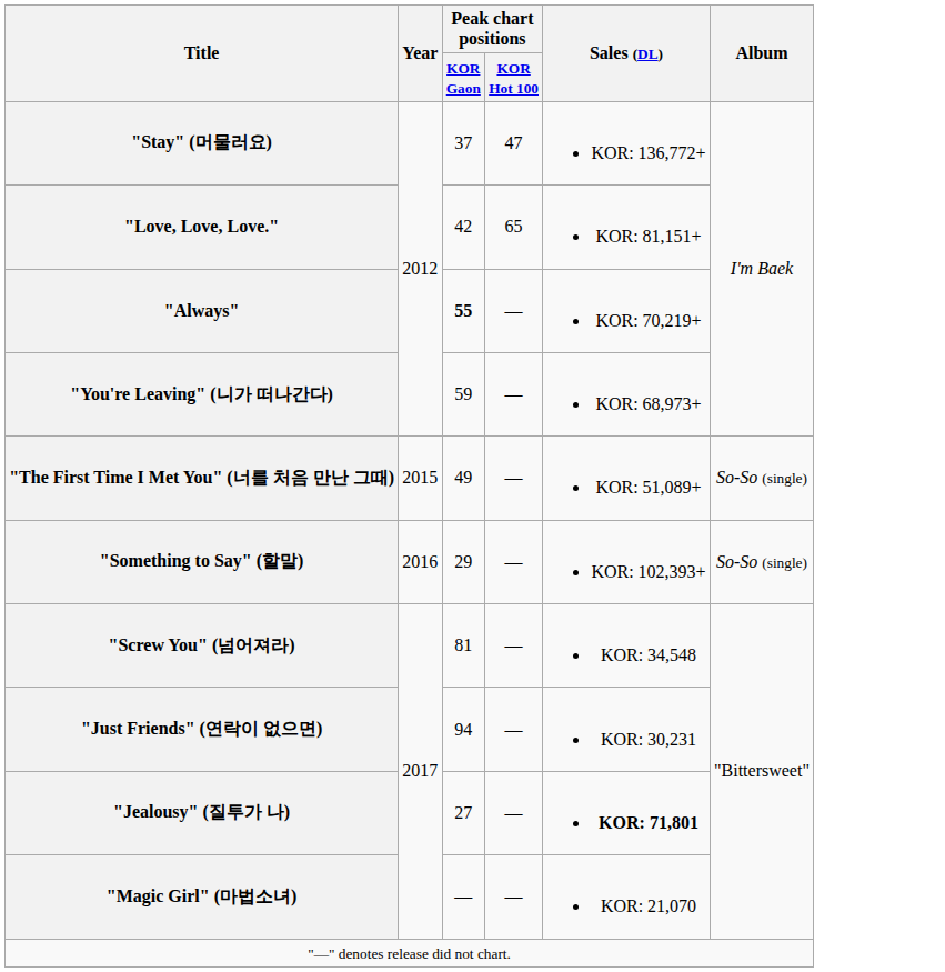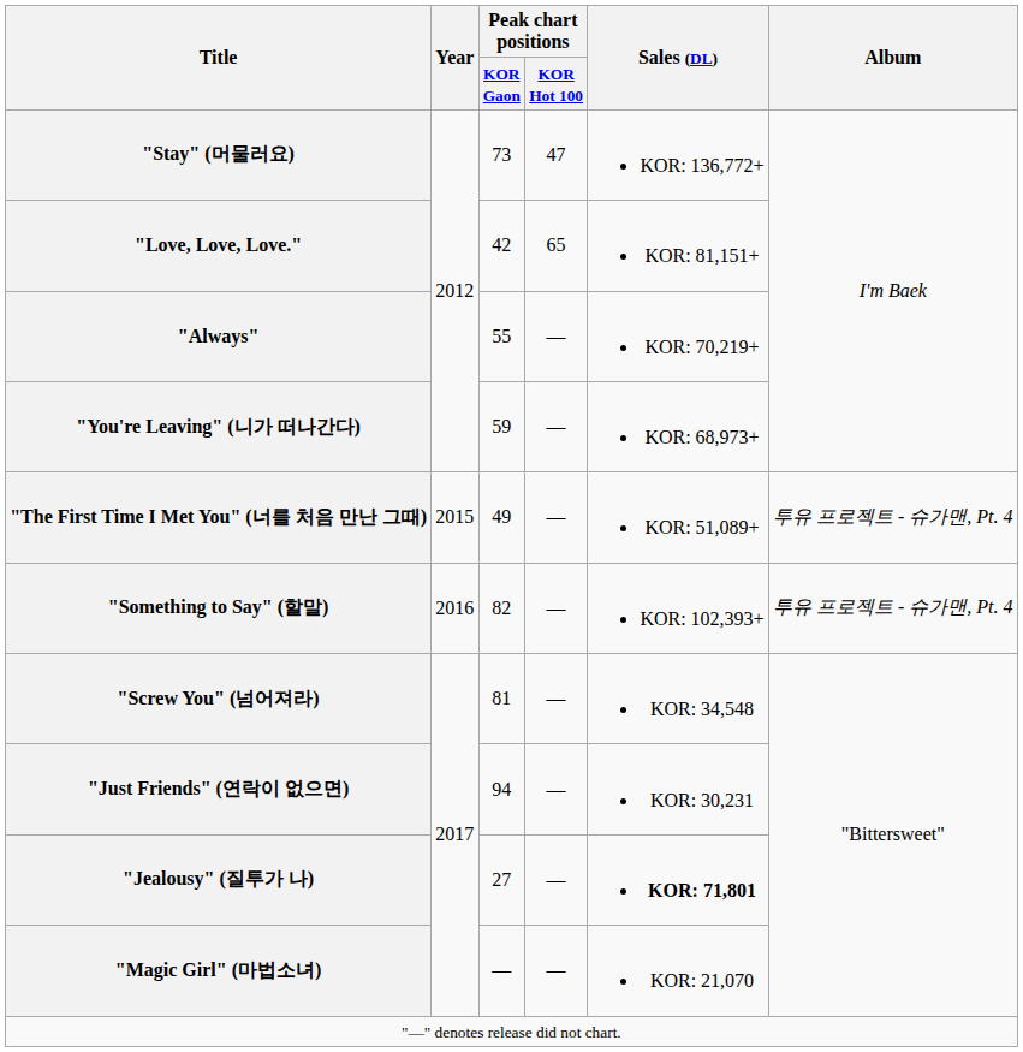 <table class="wikitable plainrowheaders" style="text-align:center;">
 <tr>
 <th scope="col" rowspan="2">Title</th>
 <th scope="col" rowspan="2">Year</th>
 <th scope="col" colspan="2" style="width:5em;">Peak chart positions</th>
 <th scope="col" rowspan="2">Sales <small>(<a href='#'>DL</a>)</small></th>
 <th scope="col" rowspan="2">Album</th>
 </tr>
 <tr>
 <th><small><a href='#'>KOR<br>Gaon</a><br></small></th>
 <th><small><a href='#'>KOR<br>Hot 100</a><br></small></th>
 </tr>
 <tr>
 <th scope="row">"Stay" (머물러요)</th>
 <td rowspan="4">2012</td>
-<td>37</td>
+<td>73</td>
 <td>47</td>
 <td><br><ul><li>KOR: 136,772+</li></ul></td>
 <td rowspan="4"><em>I'm Baek</em></td>
 </tr>
 <tr>
 <th scope="row">"Love, Love, Love."</th>
 <td>42</td>
 <td>65</td>
 <td><br><ul><li>KOR: 81,151+</li></ul></td>
 </tr>
 <tr>
 <th scope="row">"Always"<br></th>
-<td><strong>55</strong></td>
+<td>55</td>
 <td>—</td>
 <td><br><ul><li>KOR: 70,219+</li></ul></td>
 </tr>
 <tr>
 <th scope="row">"You're Leaving" (니가 떠나간다)</th>
 <td>59</td>
 <td>—</td>
 <td><br><ul><li>KOR: 68,973+</li></ul></td>
 </tr>
 <tr>
 <th scope="row">"The First Time I Met You" (너를 처음 만난 그때)<br></th>
 <td>2015</td>
 <td>49</td>
 <td>—</td>
 <td><br><ul><li>KOR: 51,089+</li></ul></td>
-<td><em>So-So</em> <small>(single)</small></td>
+<td><em>투유 프로젝트 - 슈가맨, Pt. 4</em></td>
 </tr>
 <tr>
 <th scope="row">"Something to Say" (할말)</th>
 <td>2016</td>
-<td>29</td>
+<td>82</td>
 <td>—</td>
 <td><br><ul><li>KOR: 102,393+</li></ul></td>
-<td><em>So-So</em> <small>(single)</small></td>
+<td><em>투유 프로젝트 - 슈가맨, Pt. 4</em></td>
 </tr>
 <tr>
 <th scope="row">"Screw You" (넘어져라)</th>
 <td rowspan="4">2017</td>
 <td>81</td>
 <td>—</td>
 <td><br><ul><li>KOR: 34,548</li></ul></td>
 <td rowspan="4">"Bittersweet"</td>
 </tr>
 <tr>
 <th scope="row">"Just Friends" (연락이 없으면)</th>
 <td>94</td>
 <td>—</td>
 <td><br><ul><li>KOR: 30,231</li></ul></td>
 </tr>
 <tr>
 <th scope="row">"Jealousy" (질투가 나)<br></th>
 <td>27</td>
 <td>—</td>
 <td><strong><br><ul><li>KOR: 71,801</li></ul></strong></td>
 </tr>
 <tr>
 <th scope="row">"Magic Girl" (마법소녀)</th>
 <td>—</td>
 <td>—</td>
 <td><br><ul><li>KOR: 21,070</li></ul></td>
 </tr>
 <tr>
 <td colspan="6"><small>"—" denotes release did not chart.</small></td>
 </tr>
 </table>
